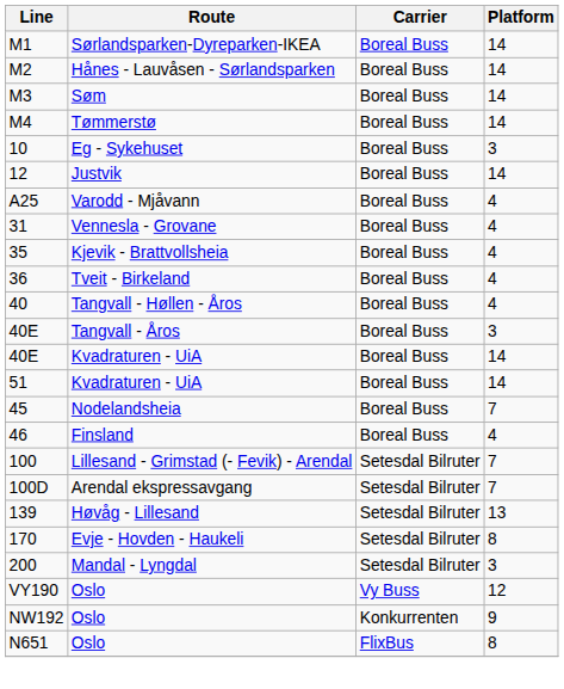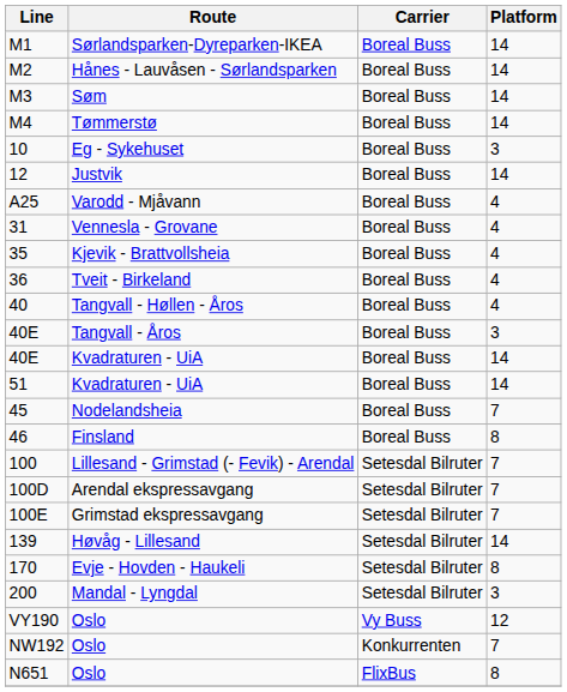 <table class="wikitable sortable">
 <tr>
 <th scope="col">Line</th>
 <th scope="col">Route</th>
 <th scope="col">Carrier</th>
 <th scope="col">Platform</th>
 </tr>
 <tr>
 <td>M1</td>
 <td><a href='#'>Sørlandsparken</a>-<a href='#'>Dyreparken</a>-IKEA</td>
 <td><a href='#'>Boreal Buss</a></td>
 <td>14</td>
 </tr>
 <tr>
 <td>M2</td>
 <td><a href='#'>Hånes</a> - Lauvåsen - <a href='#'>Sørlandsparken</a></td>
 <td>Boreal Buss</td>
 <td>14</td>
 </tr>
 <tr>
 <td>M3</td>
 <td><a href='#'>Søm</a></td>
 <td>Boreal Buss</td>
 <td>14</td>
 </tr>
 <tr>
 <td>M4</td>
 <td><a href='#'>Tømmerstø</a></td>
 <td>Boreal Buss</td>
 <td>14</td>
 </tr>
 <tr>
 <td>10</td>
 <td><a href='#'>Eg</a> - <a href='#'>Sykehuset</a></td>
 <td>Boreal Buss</td>
 <td>3</td>
 </tr>
 <tr>
 <td>12</td>
 <td><a href='#'>Justvik</a></td>
 <td>Boreal Buss</td>
 <td>14</td>
 </tr>
 <tr>
 <td>A25</td>
 <td><a href='#'>Varodd</a> - Mjåvann</td>
 <td>Boreal Buss</td>
 <td>4</td>
 </tr>
 <tr>
 <td>31</td>
 <td><a href='#'>Vennesla</a> - <a href='#'>Grovane</a></td>
 <td>Boreal Buss</td>
 <td>4</td>
 </tr>
 <tr>
 <td>35</td>
 <td><a href='#'>Kjevik</a> - <a href='#'>Brattvollsheia</a></td>
 <td>Boreal Buss</td>
 <td>4</td>
 </tr>
 <tr>
 <td>36</td>
 <td><a href='#'>Tveit</a> - <a href='#'>Birkeland</a></td>
 <td>Boreal Buss</td>
 <td>4</td>
 </tr>
 <tr>
 <td>40</td>
 <td><a href='#'>Tangvall</a> - <a href='#'>Høllen</a> - <a href='#'>Åros</a></td>
 <td>Boreal Buss</td>
 <td>4</td>
 </tr>
 <tr>
 <td>40E</td>
 <td><a href='#'>Tangvall</a> - <a href='#'>Åros</a></td>
 <td>Boreal Buss</td>
 <td>3</td>
 </tr>
 <tr>
 <td>40E</td>
 <td><a href='#'>Kvadraturen</a> - <a href='#'>UiA</a></td>
 <td>Boreal Buss</td>
 <td>14</td>
 </tr>
 <tr>
 <td>51</td>
 <td><a href='#'>Kvadraturen</a> - <a href='#'>UiA</a></td>
 <td>Boreal Buss</td>
 <td>14</td>
 </tr>
 <tr>
 <td>45</td>
 <td><a href='#'>Nodelandsheia</a></td>
 <td>Boreal Buss</td>
 <td>7</td>
 </tr>
 <tr>
 <td>46</td>
 <td><a href='#'>Finsland</a></td>
 <td>Boreal Buss</td>
-<td>4</td>
+<td>8</td>
 </tr>
 <tr>
 <td>100</td>
 <td><a href='#'>Lillesand</a> - <a href='#'>Grimstad</a> (- <a href='#'>Fevik</a>) - <a href='#'>Arendal</a></td>
 <td>Setesdal Bilruter</td>
 <td>7</td>
 </tr>
 <tr>
 <td>100D</td>
 <td>Arendal ekspressavgang</td>
 <td>Setesdal Bilruter</td>
 <td>7</td>
 </tr>
 <tr>
+<td>100E</td>
+<td>Grimstad ekspressavgang</td>
+<td>Setesdal Bilruter</td>
+<td>7</td>
+</tr>
+<tr>
 <td>139</td>
 <td><a href='#'>Høvåg</a> - <a href='#'>Lillesand</a></td>
 <td>Setesdal Bilruter</td>
-<td>13</td>
+<td>14</td>
 </tr>
 <tr>
 <td>170</td>
 <td><a href='#'>Evje</a> - <a href='#'>Hovden</a> - <a href='#'>Haukeli</a></td>
 <td>Setesdal Bilruter</td>
 <td>8</td>
 </tr>
 <tr>
 <td>200</td>
 <td><a href='#'>Mandal</a> - <a href='#'>Lyngdal</a></td>
 <td>Setesdal Bilruter</td>
 <td>3</td>
 </tr>
 <tr>
 <td>VY190</td>
 <td><a href='#'>Oslo</a></td>
 <td><a href='#'>Vy Buss</a></td>
 <td>12</td>
 </tr>
 <tr>
 <td>NW192</td>
 <td><a href='#'>Oslo</a></td>
 <td>Konkurrenten</td>
-<td>9</td>
+<td>7</td>
 </tr>
 <tr>
 <td>N651</td>
 <td><a href='#'>Oslo</a></td>
 <td><a href='#'>FlixBus</a></td>
 <td>8</td>
 </tr>
 <tr>
 </tr>
 </table>
